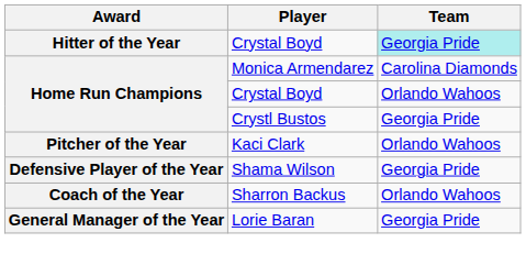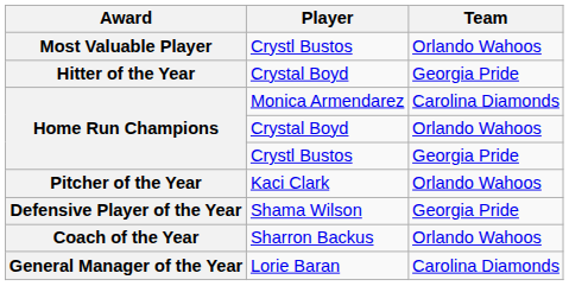 <table class="wikitable">
 <tr>
 <th>Award</th>
 <th>Player</th>
 <th>Team</th>
 </tr>
 <tr>
+<th>Most Valuable Player</th>
+<td><a href='#'>Crystl Bustos</a></td>
+<td><a href='#'>Orlando Wahoos</a></td>
+</tr>
+<tr>
 <th>Hitter of the Year</th>
 <td><a href='#'>Crystal Boyd</a></td>
-<td style="background: paleturquoise;"><a href='#'>Georgia Pride</a></td>
+<td><a href='#'>Georgia Pride</a></td>
 </tr>
 <tr>
 <th rowspan=3>Home Run Champions</th>
 <td><a href='#'>Monica Armendarez</a></td>
 <td><a href='#'>Carolina Diamonds</a></td>
 </tr>
 <tr>
 <td><a href='#'>Crystal Boyd</a></td>
 <td><a href='#'>Orlando Wahoos</a></td>
 </tr>
 <tr>
 <td><a href='#'>Crystl Bustos</a></td>
 <td><a href='#'>Georgia Pride</a></td>
 </tr>
 <tr>
 <th>Pitcher of the Year</th>
 <td><a href='#'>Kaci Clark</a></td>
 <td><a href='#'>Orlando Wahoos</a></td>
 </tr>
 <tr>
 <th>Defensive Player of the Year</th>
 <td><a href='#'>Shama Wilson</a></td>
 <td><a href='#'>Georgia Pride</a></td>
 </tr>
 <tr>
 <th>Coach of the Year</th>
 <td><a href='#'>Sharron Backus</a></td>
 <td><a href='#'>Orlando Wahoos</a></td>
 </tr>
 <tr>
 <th>General Manager of the Year</th>
 <td><a href='#'>Lorie Baran</a></td>
-<td><a href='#'>Georgia Pride</a></td>
+<td><a href='#'>Carolina Diamonds</a></td>
 </tr>
 </table>
